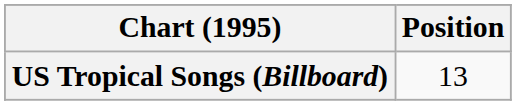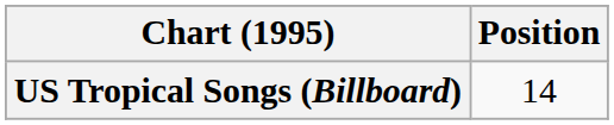 <table class="wikitable plainrowheaders">
 <tr>
 <th scope="col">Chart (1995)</th>
 <th scope="col">Position</th>
 </tr>
 <tr>
 <th scope="row">US Tropical Songs (<em>Billboard</em>)</th>
-<td align="center">13</td>
+<td align="center">14</td>
 </tr>
 </table>
